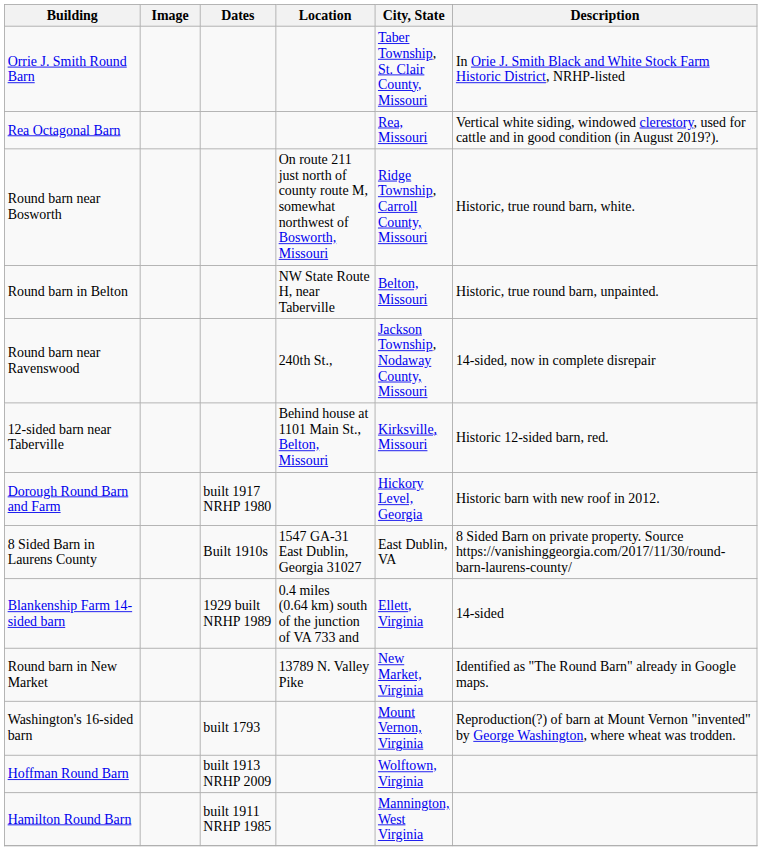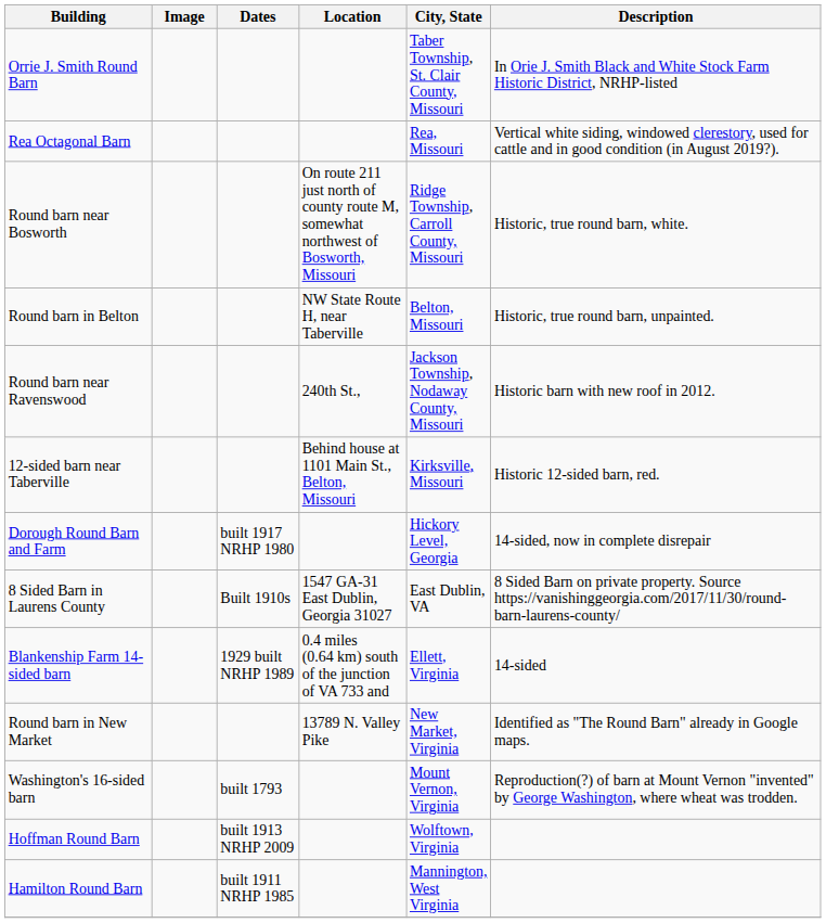 <table class="wikitable sortable" style="width:98%">
 <tr>
 <th style="width:18%;"><strong>Building</strong></th>
 <th style="width:8%;" class="unsortable"><strong>Image</strong></th>
 <th style="width:10%;"><strong>Dates</strong></th>
 <th><strong>Location</strong></th>
 <th style="width:8%;"><strong>City, State</strong></th>
 <th class="unsortable"><strong>Description</strong></th>
 </tr>
 <tr>
 <td><a href='#'>Orrie J. Smith Round Barn</a></td>
 <td></td>
 <td></td>
 <td><br><small></small></td>
 <td><a href='#'>Taber Township</a>, <a href='#'>St. Clair County, Missouri</a></td>
 <td>In <a href='#'>Orie J. Smith Black and White Stock Farm Historic District</a>, NRHP-listed</td>
 </tr>
 <tr>
 <td><a href='#'>Rea Octagonal Barn</a></td>
 <td></td>
 <td></td>
 <td></td>
 <td><a href='#'>Rea, Missouri</a></td>
 <td>Vertical white siding, windowed <a href='#'>clerestory</a>, used for cattle and in good condition (in August 2019?). </td>
 </tr>
 <tr>
 <td>Round barn near Bosworth</td>
 <td></td>
 <td></td>
 <td>On route 211 just north of county route M, somewhat northwest of <a href='#'>Bosworth, Missouri</a><br><small></small></td>
 <td><a href='#'>Ridge Township</a>, <a href='#'>Carroll County, Missouri</a></td>
 <td>Historic, true round barn, white.</td>
 </tr>
 <tr>
 <td>Round barn in Belton</td>
 <td></td>
 <td></td>
 <td>NW State Route H, near Taberville<br><small></small></td>
 <td><a href='#'>Belton, Missouri</a></td>
 <td>Historic, true round barn, unpainted.</td>
 </tr>
 <tr>
 <td>Round barn near Ravenswood</td>
 <td></td>
 <td></td>
 <td>240th St., <br><small></small></td>
 <td><a href='#'>Jackson Township</a>, <a href='#'>Nodaway County, Missouri</a></td>
-<td>14-sided, now in complete disrepair</td>
+<td>Historic barn with new roof in 2012.</td>
 </tr>
 <tr>
 <td>12-sided barn near Taberville</td>
 <td></td>
 <td></td>
 <td>Behind house at 1101 Main St., <a href='#'>Belton, Missouri</a><br><small></small></td>
 <td><a href='#'>Kirksville, Missouri</a></td>
 <td>Historic 12-sided barn, red.</td>
 </tr>
 <tr>
 <td><a href='#'>Dorough Round Barn and Farm</a></td>
 <td></td>
 <td>built 1917<br> NRHP 1980</td>
 <td><small></small></td>
 <td><a href='#'>Hickory Level, Georgia</a></td>
-<td>Historic barn with new roof in 2012.</td>
+<td>14-sided, now in complete disrepair</td>
 </tr>
 <tr>
 <td>8 Sided Barn in Laurens County</td>
 <td></td>
 <td>Built 1910s</td>
 <td>1547 GA-31 East Dublin, Georgia 31027</td>
 <td>East Dublin, VA</td>
 <td>8 Sided Barn on private property.  Source https://vanishinggeorgia.com/2017/11/30/round-barn-laurens-county/</td>
 </tr>
 <tr>
 <td><a href='#'>Blankenship Farm 14-sided barn</a></td>
 <td></td>
 <td>1929 built<br>NRHP 1989</td>
 <td>0.4 miles (0.64 km) south of the junction of VA 733 and </td>
 <td><a href='#'>Ellett, Virginia</a></td>
 <td>14-sided</td>
 </tr>
 <tr>
 <td>Round barn in New Market</td>
 <td></td>
 <td></td>
 <td>13789 N. Valley Pike<small></small></td>
 <td><a href='#'>New Market, Virginia</a></td>
 <td>Identified as "The Round Barn" already in Google maps.</td>
 </tr>
 <tr>
 <td>Washington's 16-sided barn</td>
 <td></td>
 <td>built 1793</td>
 <td></td>
 <td><a href='#'>Mount Vernon, Virginia</a></td>
 <td>Reproduction(?) of barn at Mount Vernon "invented" by <a href='#'>George Washington</a>, where wheat was trodden.</td>
 </tr>
 <tr>
 <td><a href='#'>Hoffman Round Barn</a></td>
 <td></td>
 <td>built 1913<br>NRHP 2009</td>
 <td><small></small></td>
 <td><a href='#'>Wolftown, Virginia</a></td>
 <td></td>
 </tr>
 <tr>
 <td><a href='#'>Hamilton Round Barn</a></td>
 <td></td>
 <td>built 1911<br>NRHP 1985</td>
 <td><small></small></td>
 <td><a href='#'>Mannington, West Virginia</a></td>
 <td></td>
 </tr>
 <tr>
 </tr>
 </table>
